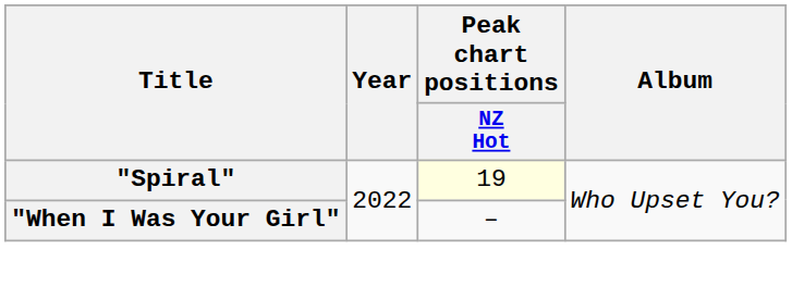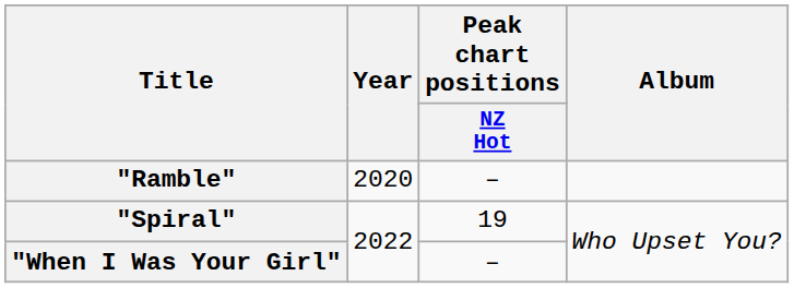 <table class="wikitable plainrowheaders" style="text-align:center;">
 <tr>
 <th scope="col" rowspan="2">Title</th>
 <th scope="col" rowspan="2">Year</th>
 <th scope="col" colspan="1">Peak chart positions</th>
 <th scope="col" rowspan="2">Album</th>
 </tr>
 <tr>
 <th scope="col" style="width:3em;font-size:85%;"><a href='#'>NZ<br>Hot</a><br></th>
 </tr>
 <tr>
+<th scope="row">"Ramble"</th>
+<td>2020</td>
+<td>–</td>
+<td></td>
+</tr>
+<tr>
 <th scope="row">"Spiral"</th>
 <td rowspan="2">2022</td>
-<td style="background: lightyellow;">19</td>
+<td>19</td>
 <td rowspan="2"><em>Who Upset You?</em></td>
 </tr>
 <tr>
 <th scope="row">"When I Was Your Girl"</th>
 <td>–</td>
 </tr>
 </table>
